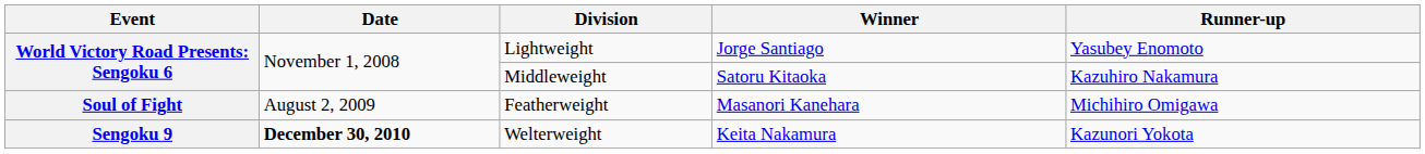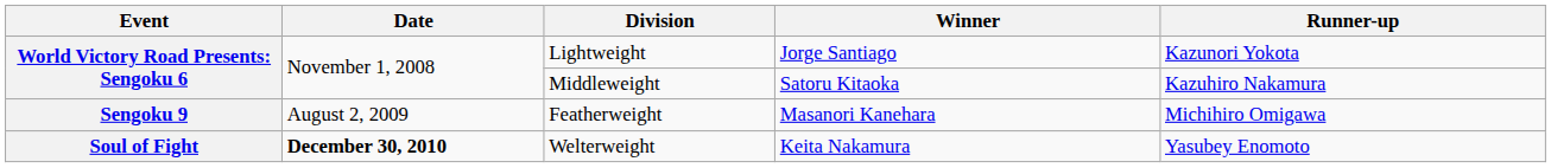 <table class="wikitable">
 <tr>
 <th width=18%>Event</th>
 <th width=17%>Date</th>
 <th width=15%>Division</th>
 <th width=25%>Winner</th>
 <th width=25%>Runner-up</th>
 </tr>
 <tr>
 <th rowspan="2"><a href='#'>World Victory Road Presents: Sengoku 6</a></th>
 <td rowspan="2">November 1, 2008</td>
 <td>Lightweight</td>
 <td> <a href='#'>Jorge Santiago</a></td>
-<td> <a href='#'>Yasubey Enomoto</a></td>
+<td> <a href='#'>Kazunori Yokota</a></td>
 </tr>
 <tr>
 <td>Middleweight</td>
 <td> <a href='#'>Satoru Kitaoka</a></td>
 <td> <a href='#'>Kazuhiro Nakamura</a></td>
 </tr>
 <tr>
-<th><a href='#'>Soul of Fight</a></th>
+<th><a href='#'>Sengoku 9</a></th>
 <td>August 2, 2009</td>
 <td>Featherweight</td>
 <td> <a href='#'>Masanori Kanehara</a></td>
 <td> <a href='#'>Michihiro Omigawa</a></td>
 </tr>
 <tr>
-<th><a href='#'>Sengoku 9</a></th>
+<th><a href='#'>Soul of Fight</a></th>
 <td><strong>December 30, 2010</strong></td>
 <td>Welterweight</td>
 <td><a href='#'>Keita Nakamura</a></td>
-<td> <a href='#'>Kazunori Yokota</a></td>
+<td> <a href='#'>Yasubey Enomoto</a></td>
 </tr>
 </table>
